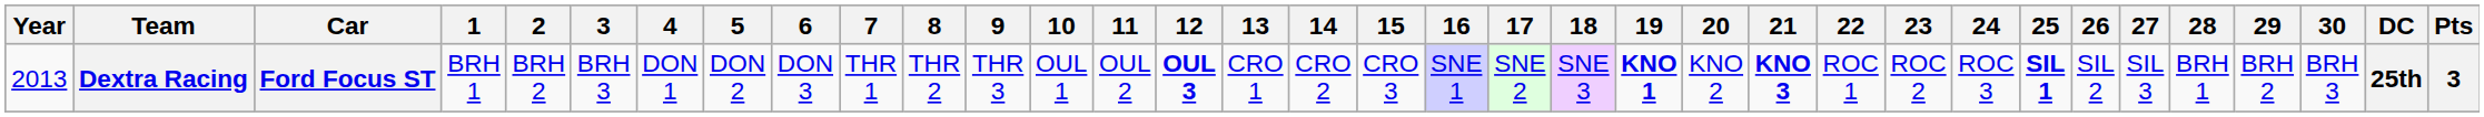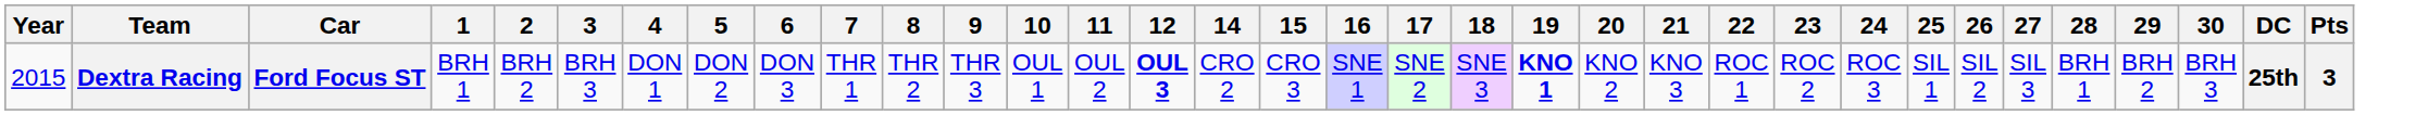 <table class="wikitable" style="text-align:center; font-size:85%">
 <tr>
 <th>Year</th>
 <th>Team</th>
 <th>Car</th>
 <th>1</th>
 <th>2</th>
 <th>3</th>
 <th>4</th>
 <th>5</th>
 <th>6</th>
 <th>7</th>
 <th>8</th>
 <th>9</th>
 <th>10</th>
 <th>11</th>
 <th>12</th>
-<th>13</th>
 <th>14</th>
 <th>15</th>
 <th>16</th>
 <th>17</th>
 <th>18</th>
 <th>19</th>
 <th>20</th>
 <th>21</th>
 <th>22</th>
 <th>23</th>
 <th>24</th>
 <th>25</th>
 <th>26</th>
 <th>27</th>
 <th>28</th>
 <th>29</th>
 <th>30</th>
 <th>DC</th>
 <th>Pts</th>
 </tr>
 <tr>
-<td><a href='#'>2013</a></td>
+<td><a href='#'>2015</a></td>
 <th nowrap><a href='#'>Dextra Racing</a></th>
 <th nowrap><a href='#'>Ford Focus ST</a></th>
 <td style="background:;"><a href='#'>BRH<br>1</a></td>
 <td style="background:;"><a href='#'>BRH<br>2</a></td>
 <td style="background:;"><a href='#'>BRH<br>3</a></td>
 <td style="background:;"><a href='#'>DON<br>1</a></td>
 <td style="background:;"><a href='#'>DON<br>2</a></td>
 <td style="background:;"><a href='#'>DON<br>3</a></td>
 <td style="background:;"><a href='#'>THR<br>1</a></td>
 <td style="background:;"><a href='#'>THR<br>2</a></td>
 <td style="background:;"><a href='#'>THR<br>3</a></td>
 <td style="background:;"><a href='#'>OUL<br>1</a></td>
 <td style="background:;"><a href='#'>OUL<br>2</a></td>
 <td style="background:;"><strong><a href='#'>OUL<br>3</a></strong></td>
-<td style="background:;"><a href='#'>CRO<br>1</a></td>
 <td style="background:;"><a href='#'>CRO<br>2</a></td>
 <td style="background:;"><a href='#'>CRO<br>3</a></td>
 <td style="background:#CFCFFF;"><a href='#'>SNE<br>1</a><br></td>
 <td style="background:#DFFFDF;"><a href='#'>SNE<br>2</a><br></td>
 <td style="background:#EFCFFF;"><a href='#'>SNE<br>3</a><br></td>
 <td style="background:;"><strong><a href='#'>KNO<br>1</a></strong></td>
 <td style="background:;"><a href='#'>KNO<br>2</a></td>
-<td style="background:;"><strong><a href='#'>KNO<br>3</a></strong></td>
+<td style="background:;"><a href='#'>KNO<br>3</a></td>
 <td style="background:;"><a href='#'>ROC<br>1</a></td>
 <td style="background:;"><a href='#'>ROC<br>2</a></td>
 <td style="background:;"><a href='#'>ROC<br>3</a></td>
-<td style="background:;"><strong><a href='#'>SIL<br>1</a></strong></td>
+<td style="background:;"><a href='#'>SIL<br>1</a></td>
 <td style="background:;"><a href='#'>SIL<br>2</a></td>
 <td style="background:;"><a href='#'>SIL<br>3</a></td>
 <td style="background:;"><a href='#'>BRH<br>1</a></td>
 <td style="background:;"><a href='#'>BRH<br>2</a></td>
 <td style="background:;"><a href='#'>BRH<br>3</a></td>
 <th>25th</th>
 <th>3</th>
 </tr>
 </table>
